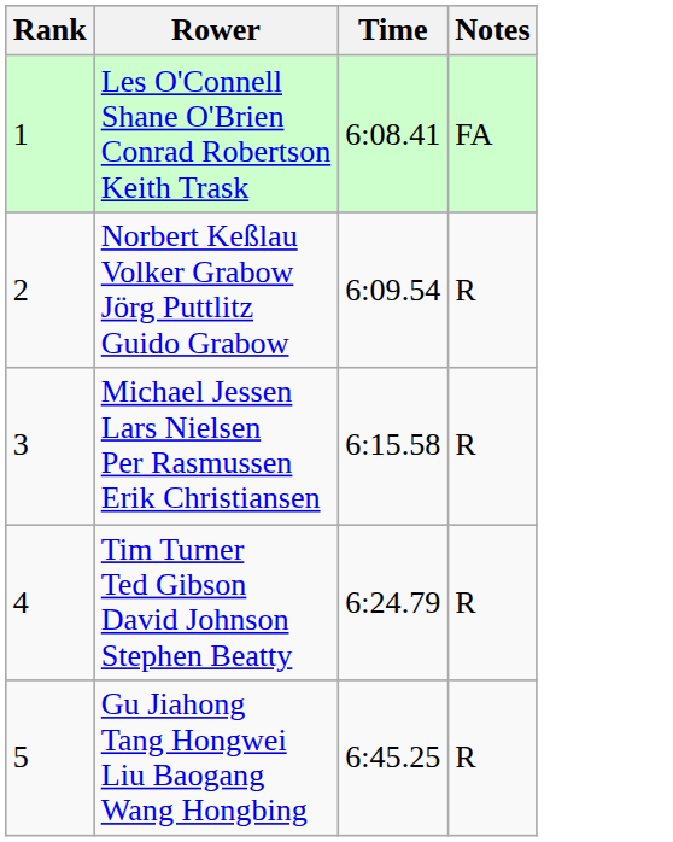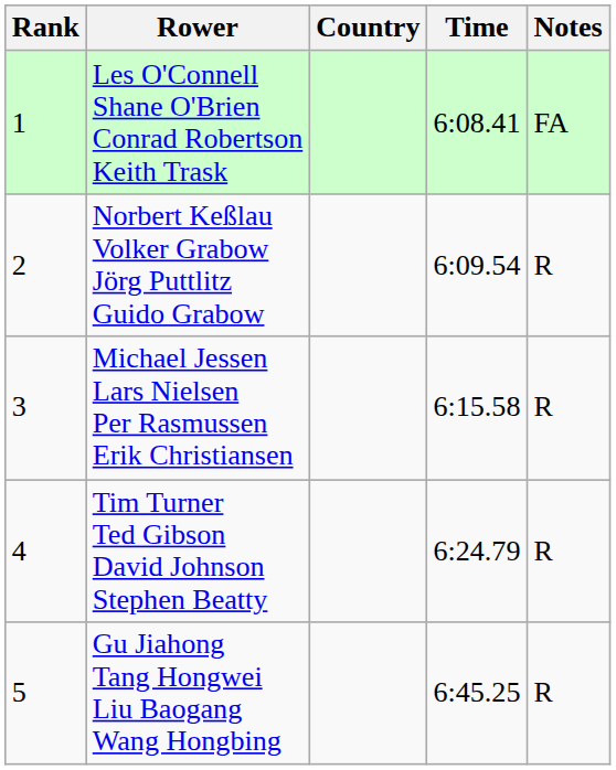 <table class="wikitable">
 <tr>
 <th>Rank</th>
 <th>Rower</th>
+<th>Country</th>
 <th>Time</th>
 <th>Notes</th>
 </tr>
 <tr bgcolor=ccffcc>
 <td>1</td>
 <td><a href='#'>Les O'Connell</a><br><a href='#'>Shane O'Brien</a><br><a href='#'>Conrad Robertson</a><br><a href='#'>Keith Trask</a></td>
+<td></td>
 <td>6:08.41</td>
 <td>FA</td>
 </tr>
 <tr>
 <td>2</td>
 <td><a href='#'>Norbert Keßlau</a><br><a href='#'>Volker Grabow</a><br><a href='#'>Jörg Puttlitz</a><br><a href='#'>Guido Grabow</a></td>
+<td></td>
 <td>6:09.54</td>
 <td>R</td>
 </tr>
 <tr>
 <td>3</td>
 <td><a href='#'>Michael Jessen</a><br><a href='#'>Lars Nielsen</a><br><a href='#'>Per Rasmussen</a><br><a href='#'>Erik Christiansen</a></td>
+<td></td>
 <td>6:15.58</td>
 <td>R</td>
 </tr>
 <tr>
 <td>4</td>
 <td><a href='#'>Tim Turner</a><br><a href='#'>Ted Gibson</a><br><a href='#'>David Johnson</a><br><a href='#'>Stephen Beatty</a></td>
+<td></td>
 <td>6:24.79</td>
 <td>R</td>
 </tr>
 <tr>
 <td>5</td>
 <td><a href='#'>Gu Jiahong</a><br><a href='#'>Tang Hongwei</a> <br><a href='#'>Liu Baogang</a><br><a href='#'>Wang Hongbing</a></td>
+<td></td>
 <td>6:45.25</td>
 <td>R</td>
 </tr>
 </table>
